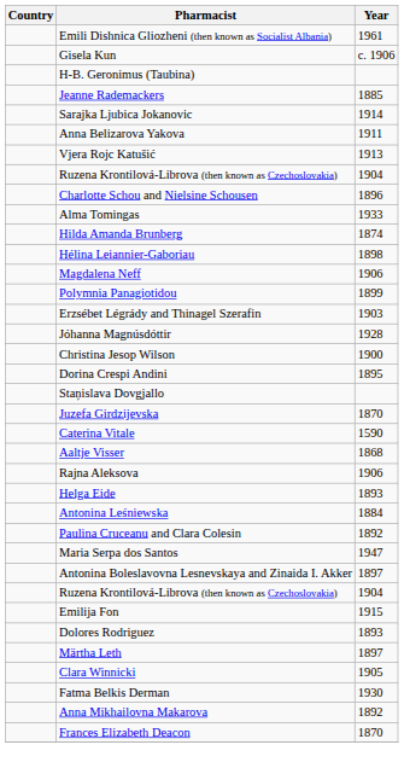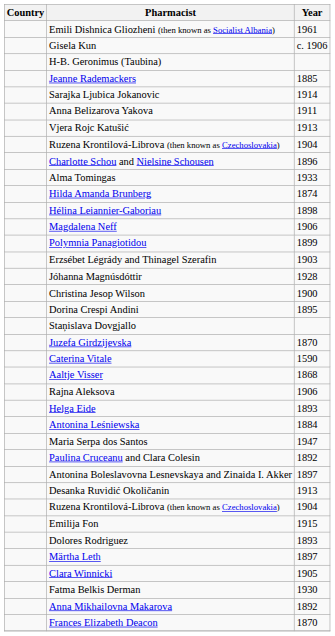 <table class="wikitable">
 <tr>
 <th>Country</th>
 <th>Pharmacist</th>
 <th>Year</th>
 </tr>
 <tr>
 <td></td>
 <td>Emili Dishnica Gliozheni <small>(then known as <a href='#'>Socialist Albania</a>)</small></td>
 <td>1961</td>
 </tr>
 <tr>
 <td></td>
 <td>Gisela Kun</td>
 <td>c. 1906</td>
 </tr>
 <tr>
 <td></td>
 <td>H-B. Geronimus (Taubina)</td>
 <td></td>
 </tr>
 <tr>
 <td></td>
 <td><a href='#'>Jeanne Rademackers</a></td>
 <td>1885</td>
 </tr>
 <tr>
 <td></td>
 <td>Sarajka Ljubica Jokanovic</td>
 <td>1914</td>
 </tr>
 <tr>
 <td></td>
 <td>Anna Belizarova Yakova</td>
 <td>1911</td>
 </tr>
 <tr>
 <td></td>
 <td>Vjera Rojc Katušić</td>
 <td>1913</td>
 </tr>
 <tr>
 <td></td>
 <td>Ruzena Krontilová-Librova <small>(then known as <a href='#'>Czechoslovakia</a>)</small></td>
 <td>1904</td>
 </tr>
 <tr>
 <td></td>
 <td><a href='#'>Charlotte Schou</a> and <a href='#'>Nielsine Schousen</a></td>
 <td>1896</td>
 </tr>
 <tr>
 <td></td>
 <td>Alma Tomingas</td>
 <td>1933</td>
 </tr>
 <tr>
 <td></td>
 <td><a href='#'>Hilda Amanda Brunberg</a></td>
 <td>1874</td>
 </tr>
 <tr>
 <td></td>
 <td><a href='#'>Hélina Leiannier-Gaboriau</a></td>
 <td>1898</td>
 </tr>
 <tr>
 <td></td>
 <td><a href='#'>Magdalena Neff</a></td>
 <td>1906</td>
 </tr>
 <tr>
 <td></td>
 <td><a href='#'>Polymnia Panagiotidou</a></td>
 <td>1899</td>
 </tr>
 <tr>
 <td></td>
 <td>Erzsébet Légrády and Thinagel Szerafin</td>
 <td>1903</td>
 </tr>
 <tr>
 <td></td>
 <td>Jóhanna Magnúsdóttir</td>
 <td>1928</td>
 </tr>
 <tr>
 <td></td>
 <td>Christina Jesop Wilson</td>
 <td>1900</td>
 </tr>
 <tr>
 <td></td>
 <td>Dorina Crespi Andini</td>
 <td>1895</td>
 </tr>
 <tr>
 <td></td>
 <td>Staņislava Dovgjallo</td>
 <td></td>
 </tr>
 <tr>
 <td></td>
 <td><a href='#'>Juzefa Girdzijevska</a></td>
 <td>1870</td>
 </tr>
 <tr>
 <td></td>
 <td><a href='#'>Caterina Vitale</a></td>
 <td>1590</td>
 </tr>
 <tr>
 <td></td>
 <td><a href='#'>Aaltje Visser</a></td>
 <td>1868</td>
 </tr>
 <tr>
 <td></td>
 <td>Rajna Aleksova</td>
 <td>1906</td>
 </tr>
 <tr>
 <td></td>
 <td><a href='#'>Helga Eide</a></td>
 <td>1893</td>
 </tr>
 <tr>
 <td></td>
 <td><a href='#'>Antonina Leśniewska</a></td>
 <td>1884</td>
 </tr>
 <tr>
 <td></td>
+<td>Maria Serpa dos Santos</td>
+<td>1947</td>
+</tr>
+<tr>
+<td></td>
 <td><a href='#'>Paulina Cruceanu</a> and Clara Colesin</td>
 <td>1892</td>
 </tr>
 <tr>
 <td></td>
-<td>Maria Serpa dos Santos</td>
-<td>1947</td>
+<td>Antonina Boleslavovna Lesnevskaya and Zinaida I. Akker</td>
+<td>1897</td>
 </tr>
 <tr>
 <td></td>
-<td>Antonina Boleslavovna Lesnevskaya and Zinaida I. Akker</td>
-<td>1897</td>
+<td>Desanka Ruvidić Okoličanin</td>
+<td>1913</td>
 </tr>
 <tr>
 <td></td>
 <td>Ruzena Krontilová-Librova <small>(then known as <a href='#'>Czechoslovakia</a>)</small></td>
 <td>1904</td>
 </tr>
 <tr>
 <td></td>
 <td>Emilija Fon</td>
 <td>1915</td>
 </tr>
 <tr>
 <td></td>
 <td>Dolores Rodriguez</td>
 <td>1893</td>
 </tr>
 <tr>
 <td></td>
 <td><a href='#'>Märtha Leth</a></td>
 <td>1897</td>
 </tr>
 <tr>
 <td></td>
 <td><a href='#'>Clara Winnicki</a></td>
 <td>1905</td>
 </tr>
 <tr>
 <td></td>
 <td>Fatma Belkis Derman</td>
 <td>1930</td>
 </tr>
 <tr>
 <td></td>
 <td><a href='#'>Anna Mikhailovna Makarova</a></td>
 <td>1892</td>
 </tr>
 <tr>
 <td></td>
 <td><a href='#'>Frances Elizabeth Deacon</a></td>
 <td>1870</td>
 </tr>
 <tr>
 </tr>
 </table>
